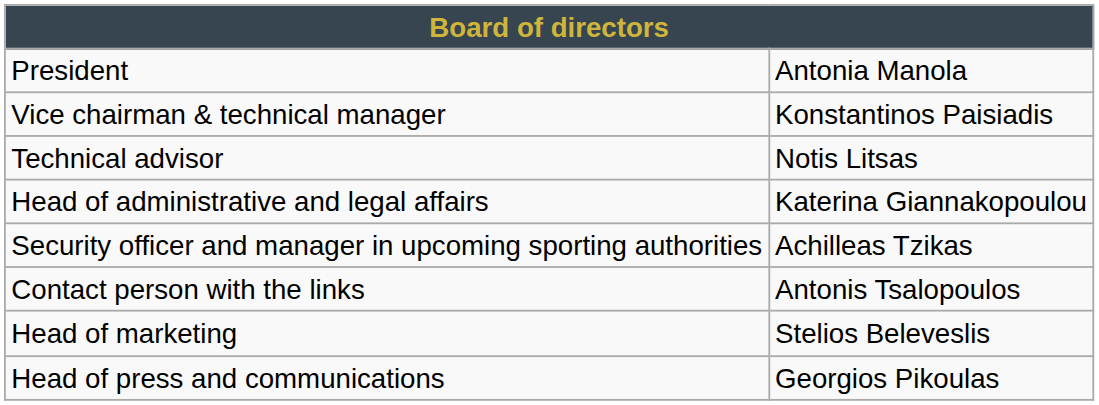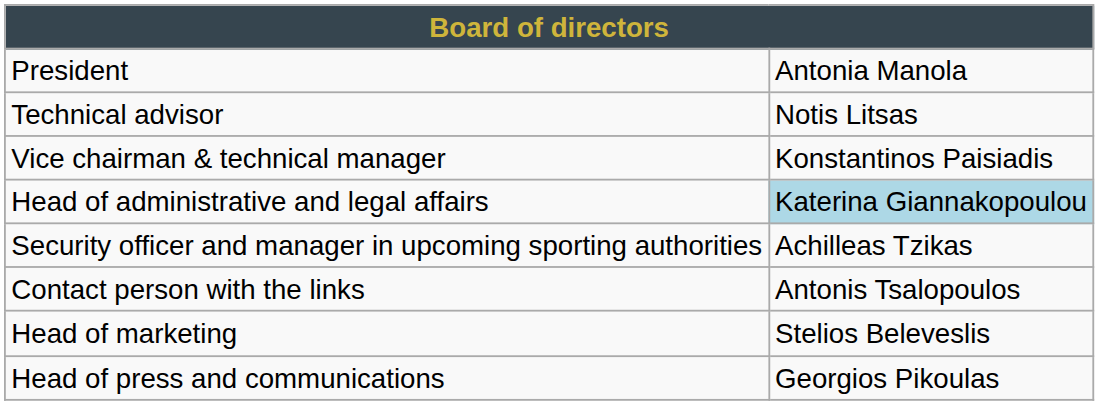 <table class="wikitable" style="font-size: 95%;">
 <tr>
 <th colspan="2" style="margin:0.7em;color:#CFB53B;text-align:center;background:#36454F">Board of directors</th>
 </tr>
 <tr>
 <td>President</td>
 <td> Antonia Manola</td>
 </tr>
 <tr>
+<td>Technical advisor</td>
+<td> Notis Litsas</td>
+</tr>
+<tr>
 <td>Vice chairman & technical manager</td>
 <td> Κonstantinos Paisiadis</td>
 </tr>
 <tr>
-<td>Technical advisor</td>
-<td> Notis Litsas</td>
-</tr>
-<tr>
 <td>Head of administrative and legal affairs</td>
-<td> Katerina Giannakopoulou</td>
+<td style="background: lightblue;"> Katerina Giannakopoulou</td>
 </tr>
 <tr>
 <td>Security officer and manager in upcoming sporting authorities</td>
 <td> Achilleas Tzikas</td>
 </tr>
 <tr>
 <td>Contact person with the links</td>
 <td> Antonis Tsalopoulos</td>
 </tr>
 <tr>
 <td>Head of marketing</td>
 <td> Stelios Beleveslis</td>
 </tr>
 <tr>
 <td>Head of press and communications</td>
 <td> Georgios Pikoulas</td>
 </tr>
 </table>
